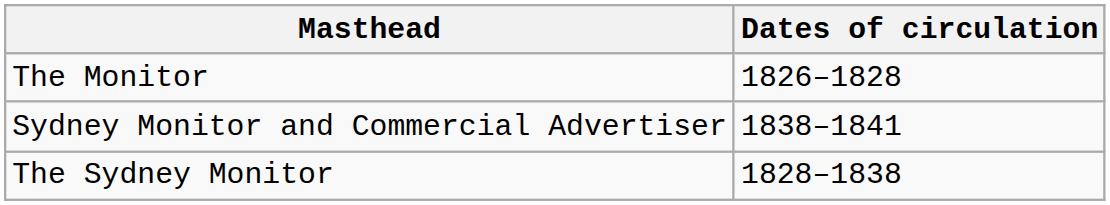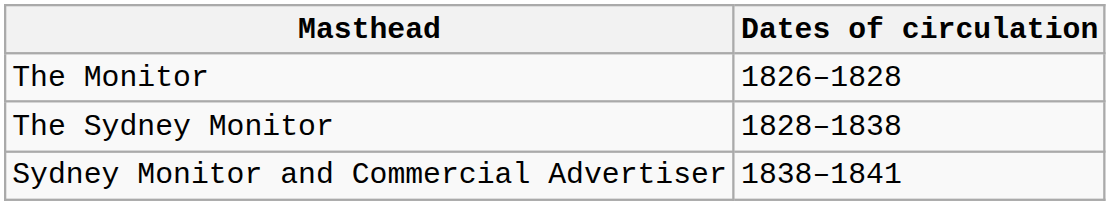 <table class="wikitable">
 <tr>
 <th>Masthead</th>
 <th>Dates of circulation</th>
 </tr>
 <tr>
 <td>The Monitor</td>
 <td>1826–1828</td>
 </tr>
 <tr>
+<td>The Sydney Monitor</td>
+<td>1828–1838</td>
+</tr>
+<tr>
 <td>Sydney Monitor and Commercial Advertiser</td>
 <td>1838–1841</td>
 </tr>
-<tr>
-<td>The Sydney Monitor</td>
-<td>1828–1838</td>
-</tr>
 </table>
